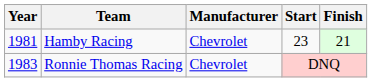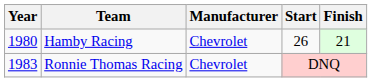 <table class="wikitable" style="font-size: 90%;">
 <tr>
 <th>Year</th>
 <th>Team</th>
 <th>Manufacturer</th>
 <th>Start</th>
 <th>Finish</th>
 </tr>
 <tr>
-<td><a href='#'>1981</a></td>
+<td><a href='#'>1980</a></td>
 <td><a href='#'>Hamby Racing</a></td>
 <td><a href='#'>Chevrolet</a></td>
-<td align=center>23</td>
+<td align=center>26</td>
 <td align=center style="background:#DFFFDF;">21</td>
 </tr>
 <tr>
 <td><a href='#'>1983</a></td>
 <td><a href='#'>Ronnie Thomas Racing</a></td>
 <td><a href='#'>Chevrolet</a></td>
 <td align=center colspan=2 style="background:#FFCFCF;">DNQ</td>
 </tr>
 </table>
